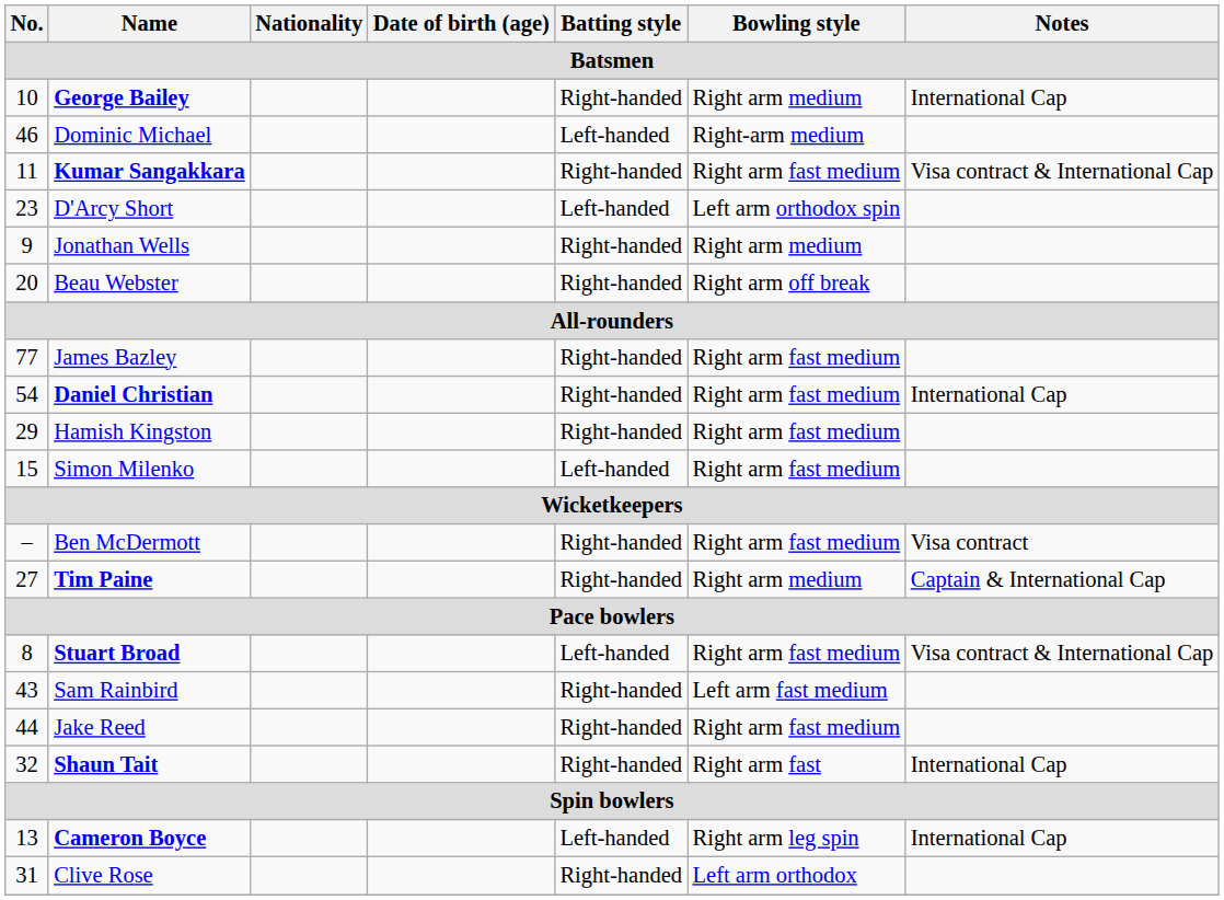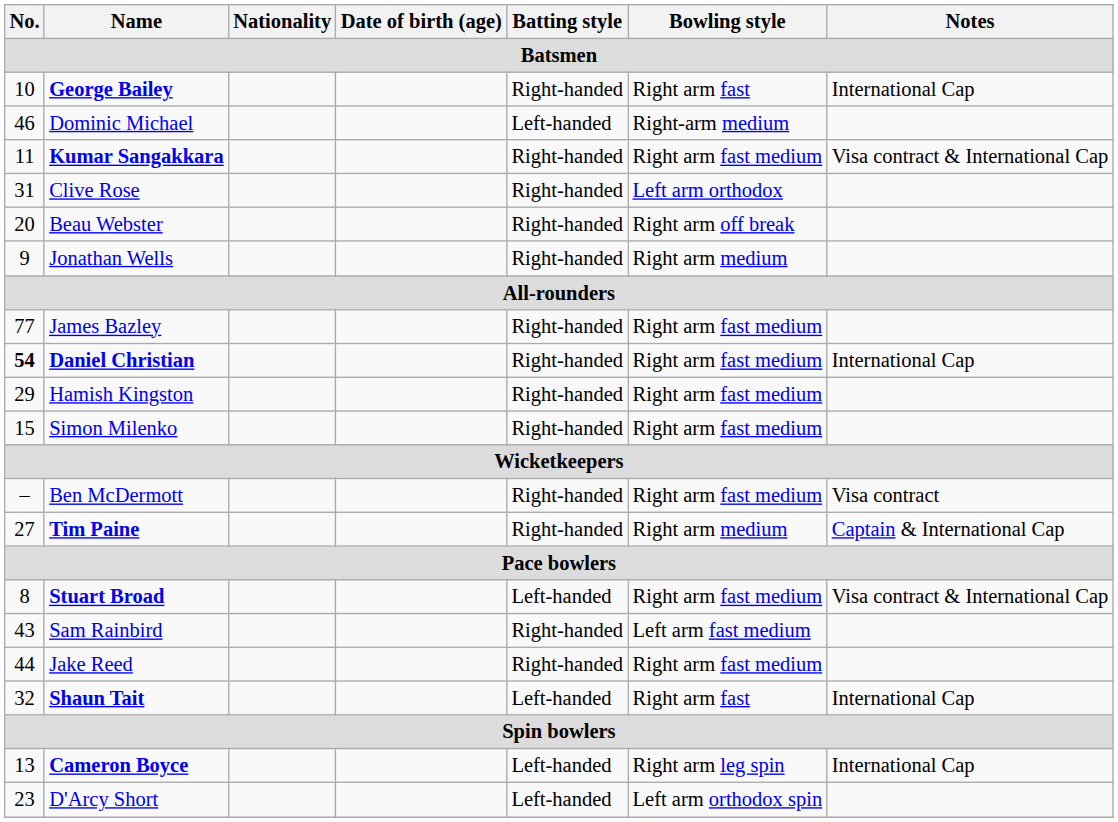 <table class="wikitable" style="font-size:95%;">
 <tr>
 <th>No.</th>
 <th>Name</th>
 <th>Nationality</th>
 <th>Date of birth (age)</th>
 <th>Batting style</th>
 <th>Bowling style</th>
 <th>Notes</th>
 </tr>
 <tr>
 <th colspan="7"  style="background:#dcdcdc; text-align:center;">Batsmen</th>
 </tr>
 <tr>
 <td style="text-align:center">10</td>
 <td><strong><a href='#'>George Bailey</a></strong></td>
 <td></td>
 <td></td>
 <td>Right-handed</td>
-<td>Right arm <a href='#'>medium</a></td>
+<td>Right arm <a href='#'>fast</a></td>
 <td>International Cap</td>
 </tr>
 <tr>
 <td style="text-align:center">46</td>
 <td><a href='#'>Dominic Michael</a></td>
 <td></td>
 <td></td>
 <td>Left-handed</td>
 <td>Right-arm <a href='#'>medium</a></td>
 <td></td>
 </tr>
 <tr>
 <td style="text-align:center">11</td>
 <td><strong><a href='#'>Kumar Sangakkara</a></strong></td>
 <td></td>
 <td></td>
 <td>Right-handed</td>
 <td>Right arm <a href='#'>fast medium</a></td>
 <td>Visa contract & International Cap</td>
 </tr>
 <tr>
-<td style="text-align:center">23</td>
-<td><a href='#'>D'Arcy Short</a></td>
+<td style="text-align:center">31</td>
+<td><a href='#'>Clive Rose</a></td>
 <td></td>
 <td></td>
-<td>Left-handed</td>
-<td>Left arm <a href='#'>orthodox spin</a></td>
+<td>Right-handed</td>
+<td><a href='#'>Left arm orthodox</a></td>
+<td></td>
+</tr>
+<tr>
+<td style="text-align:center">20</td>
+<td><a href='#'>Beau Webster</a></td>
+<td></td>
+<td></td>
+<td>Right-handed</td>
+<td>Right arm <a href='#'>off break</a></td>
 <td></td>
 </tr>
 <tr>
 <td style="text-align:center">9</td>
 <td><a href='#'>Jonathan Wells</a></td>
 <td></td>
 <td></td>
 <td>Right-handed</td>
 <td>Right arm <a href='#'>medium</a></td>
-<td></td>
-</tr>
-<tr>
-<td style="text-align:center">20</td>
-<td><a href='#'>Beau Webster</a></td>
-<td></td>
-<td></td>
-<td>Right-handed</td>
-<td>Right arm <a href='#'>off break</a></td>
 <td></td>
 </tr>
 <tr>
 <th colspan="7"  style="background:#dcdcdc; text-align:center;">All-rounders</th>
 </tr>
 <tr>
 <td style="text-align:center">77</td>
 <td><a href='#'>James Bazley</a></td>
 <td></td>
 <td></td>
 <td>Right-handed</td>
 <td>Right arm <a href='#'>fast medium</a></td>
 <td></td>
 </tr>
 <tr>
-<td style="text-align:center">54</td>
+<td style="text-align:center"><strong>54</strong></td>
 <td><strong><a href='#'>Daniel Christian</a></strong></td>
 <td></td>
 <td></td>
 <td>Right-handed</td>
 <td>Right arm <a href='#'>fast medium</a></td>
 <td>International Cap</td>
 </tr>
 <tr>
 <td style="text-align:center">29</td>
 <td><a href='#'>Hamish Kingston</a></td>
 <td></td>
 <td></td>
 <td>Right-handed</td>
 <td>Right arm <a href='#'>fast medium</a></td>
 <td></td>
 </tr>
 <tr>
 <td style="text-align:center">15</td>
 <td><a href='#'>Simon Milenko</a></td>
 <td></td>
 <td></td>
-<td>Left-handed</td>
+<td>Right-handed</td>
 <td>Right arm <a href='#'>fast medium</a></td>
 <td></td>
 </tr>
 <tr>
 <th colspan="7"  style="background:#dcdcdc; text-align:center;">Wicketkeepers</th>
 </tr>
 <tr>
 <td style="text-align:center">–</td>
 <td><a href='#'>Ben McDermott</a></td>
 <td></td>
 <td></td>
 <td>Right-handed</td>
 <td>Right arm <a href='#'>fast medium</a></td>
 <td>Visa contract</td>
 </tr>
 <tr>
 <td style="text-align:center">27</td>
 <td><strong><a href='#'>Tim Paine</a></strong></td>
 <td></td>
 <td></td>
 <td>Right-handed</td>
 <td>Right arm <a href='#'>medium</a></td>
 <td><a href='#'>Captain</a> & International Cap</td>
 </tr>
 <tr>
 <th colspan="7"  style="background:#dcdcdc; text-align:center;">Pace bowlers</th>
 </tr>
 <tr>
 <td style="text-align:center">8</td>
 <td><strong><a href='#'>Stuart Broad</a></strong></td>
 <td></td>
 <td></td>
 <td>Left-handed</td>
 <td>Right arm <a href='#'>fast medium</a></td>
 <td>Visa contract & International Cap</td>
 </tr>
 <tr>
 <td style="text-align:center">43</td>
 <td><a href='#'>Sam Rainbird</a></td>
 <td></td>
 <td></td>
 <td>Right-handed</td>
 <td>Left arm <a href='#'>fast medium</a></td>
 <td></td>
 </tr>
 <tr>
 <td style="text-align:center">44</td>
 <td><a href='#'>Jake Reed</a></td>
 <td></td>
 <td></td>
 <td>Right-handed</td>
 <td>Right arm <a href='#'>fast medium</a></td>
 <td></td>
 </tr>
 <tr>
 <td style="text-align:center">32</td>
 <td><strong><a href='#'>Shaun Tait</a></strong></td>
 <td></td>
 <td></td>
-<td>Right-handed</td>
+<td>Left-handed</td>
 <td>Right arm <a href='#'>fast</a></td>
 <td>International Cap</td>
 </tr>
 <tr>
 <th colspan="7"  style="background:#dcdcdc; text-align:center;">Spin bowlers</th>
 </tr>
 <tr>
 <td style="text-align:center">13</td>
 <td><strong><a href='#'>Cameron Boyce</a></strong></td>
 <td></td>
 <td></td>
 <td>Left-handed</td>
 <td>Right arm <a href='#'>leg spin</a></td>
 <td>International Cap</td>
 </tr>
 <tr>
-<td style="text-align:center">31</td>
-<td><a href='#'>Clive Rose</a></td>
+<td style="text-align:center">23</td>
+<td><a href='#'>D'Arcy Short</a></td>
 <td></td>
 <td></td>
-<td>Right-handed</td>
-<td><a href='#'>Left arm orthodox</a></td>
+<td>Left-handed</td>
+<td>Left arm <a href='#'>orthodox spin</a></td>
 <td></td>
 </tr>
 <tr>
 </tr>
 </table>
